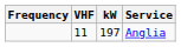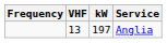 <table class="wikitable sortable">
 <tr>
 <th>Frequency</th>
 <th>VHF</th>
 <th>kW</th>
 <th>Service</th>
 </tr>
 <tr>
 <td></td>
-<td>11</td>
+<td>13</td>
 <td>197</td>
 <td><a href='#'>Anglia</a></td>
 </tr>
 </table>
